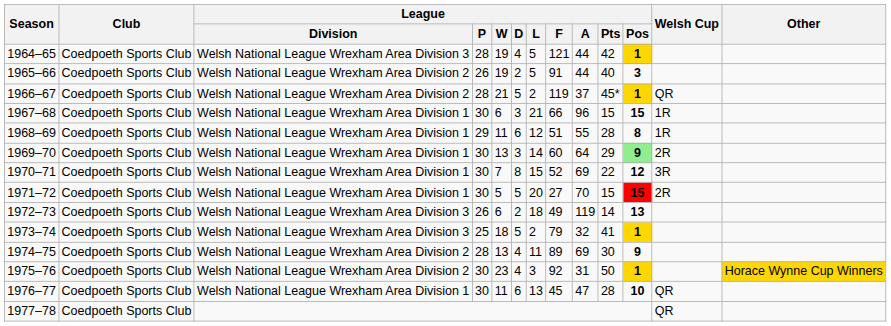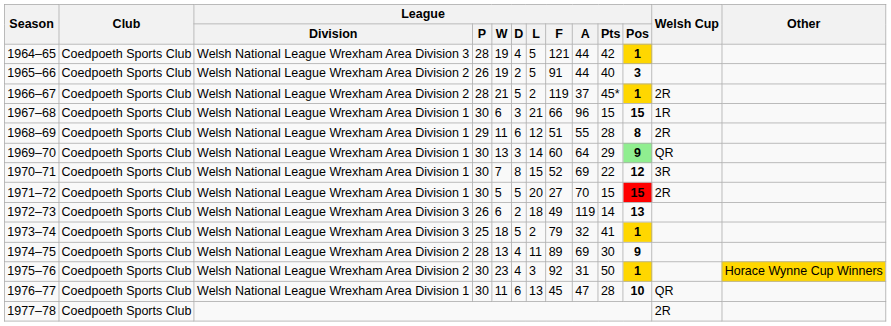 <table class="wikitable collapsible collapsed">
 <tr>
 <th rowspan="2">Season</th>
 <th rowspan="2">Club</th>
 <th colspan="9">League</th>
 <th rowspan="2">Welsh Cup</th>
 <th rowspan="2">Other</th>
 </tr>
 <tr>
 <th>Division</th>
 <th>P</th>
 <th>W</th>
 <th>D</th>
 <th>L</th>
 <th>F</th>
 <th>A</th>
 <th>Pts</th>
 <th>Pos</th>
 </tr>
 <tr>
 <td>1964–65</td>
 <td>Coedpoeth Sports Club</td>
 <td>Welsh National League Wrexham Area Division 3</td>
 <td>28</td>
 <td>19</td>
 <td>4</td>
 <td>5</td>
 <td>121</td>
 <td>44</td>
 <td>42</td>
 <td align=center bgcolor="Gold"><strong>1</strong></td>
 <td></td>
 <td></td>
 </tr>
 <tr>
 <td>1965–66</td>
 <td>Coedpoeth Sports Club</td>
 <td>Welsh National League Wrexham Area Division 2</td>
 <td>26</td>
 <td>19</td>
 <td>2</td>
 <td>5</td>
 <td>91</td>
 <td>44</td>
 <td>40</td>
 <td align=center><strong>3</strong></td>
 <td></td>
 <td></td>
 </tr>
 <tr>
 <td>1966–67</td>
 <td>Coedpoeth Sports Club</td>
 <td>Welsh National League Wrexham Area Division 2</td>
 <td>28</td>
 <td>21</td>
 <td>5</td>
 <td>2</td>
 <td>119</td>
 <td>37</td>
 <td>45*</td>
 <td align=center bgcolor="Gold"><strong>1</strong></td>
-<td>QR</td>
+<td>2R</td>
 <td></td>
 </tr>
 <tr>
 <td>1967–68</td>
 <td>Coedpoeth Sports Club</td>
 <td>Welsh National League Wrexham Area Division 1</td>
 <td>30</td>
 <td>6</td>
 <td>3</td>
 <td>21</td>
 <td>66</td>
 <td>96</td>
 <td>15</td>
 <td align=center><strong>15</strong></td>
 <td>1R</td>
 <td></td>
 </tr>
 <tr>
 <td>1968–69</td>
 <td>Coedpoeth Sports Club</td>
 <td>Welsh National League Wrexham Area Division 1</td>
 <td>29</td>
 <td>11</td>
 <td>6</td>
 <td>12</td>
 <td>51</td>
 <td>55</td>
 <td>28</td>
 <td align=center><strong>8</strong></td>
-<td>1R</td>
+<td>2R</td>
 <td></td>
 </tr>
 <tr>
 <td>1969–70</td>
 <td>Coedpoeth Sports Club</td>
 <td>Welsh National League Wrexham Area Division 1</td>
 <td>30</td>
 <td>13</td>
 <td>3</td>
 <td>14</td>
 <td>60</td>
 <td>64</td>
 <td>29</td>
 <td align=center style="background: lightgreen;"><strong>9</strong></td>
-<td>2R</td>
+<td>QR</td>
 <td></td>
 </tr>
 <tr>
 <td>1970–71</td>
 <td>Coedpoeth Sports Club</td>
 <td>Welsh National League Wrexham Area Division 1</td>
 <td>30</td>
 <td>7</td>
 <td>8</td>
 <td>15</td>
 <td>52</td>
 <td>69</td>
 <td>22</td>
 <td align=center><strong>12</strong></td>
 <td>3R</td>
 <td></td>
 </tr>
 <tr>
 <td>1971–72</td>
 <td>Coedpoeth Sports Club</td>
 <td>Welsh National League Wrexham Area Division 1</td>
 <td>30</td>
 <td>5</td>
 <td>5</td>
 <td>20</td>
 <td>27</td>
 <td>70</td>
 <td>15</td>
 <td align=center bgcolor="Red"><strong>15</strong></td>
 <td>2R</td>
 <td></td>
 </tr>
 <tr>
 <td>1972–73</td>
 <td>Coedpoeth Sports Club</td>
 <td>Welsh National League Wrexham Area Division 3</td>
 <td>26</td>
 <td>6</td>
 <td>2</td>
 <td>18</td>
 <td>49</td>
 <td>119</td>
 <td>14</td>
 <td align=center><strong>13</strong></td>
 <td></td>
 <td></td>
 </tr>
 <tr>
 <td>1973–74</td>
 <td>Coedpoeth Sports Club</td>
 <td>Welsh National League Wrexham Area Division 3</td>
 <td>25</td>
 <td>18</td>
 <td>5</td>
 <td>2</td>
 <td>79</td>
 <td>32</td>
 <td>41</td>
 <td align=center bgcolor="Gold"><strong>1</strong></td>
 <td></td>
 <td></td>
 </tr>
 <tr>
 <td>1974–75</td>
 <td>Coedpoeth Sports Club</td>
 <td>Welsh National League Wrexham Area Division 2</td>
 <td>28</td>
 <td>13</td>
 <td>4</td>
 <td>11</td>
 <td>89</td>
 <td>69</td>
 <td>30</td>
 <td align=center><strong>9</strong></td>
 <td></td>
 <td></td>
 </tr>
 <tr>
 <td>1975–76</td>
 <td>Coedpoeth Sports Club</td>
 <td>Welsh National League Wrexham Area Division 2</td>
 <td>30</td>
 <td>23</td>
 <td>4</td>
 <td>3</td>
 <td>92</td>
 <td>31</td>
 <td>50</td>
 <td align=center bgcolor="Gold"><strong>1</strong></td>
 <td></td>
 <td bgcolor="Gold">Horace Wynne Cup Winners</td>
 </tr>
 <tr>
 <td>1976–77</td>
 <td>Coedpoeth Sports Club</td>
 <td>Welsh National League Wrexham Area Division 1</td>
 <td>30</td>
 <td>11</td>
 <td>6</td>
 <td>13</td>
 <td>45</td>
 <td>47</td>
 <td>28</td>
 <td align=center><strong>10</strong></td>
 <td>QR</td>
 <td></td>
 </tr>
 <tr>
 <td>1977–78</td>
 <td>Coedpoeth Sports Club</td>
 <td colspan="9"></td>
-<td>QR</td>
+<td>2R</td>
 <td></td>
 </tr>
 </table>
